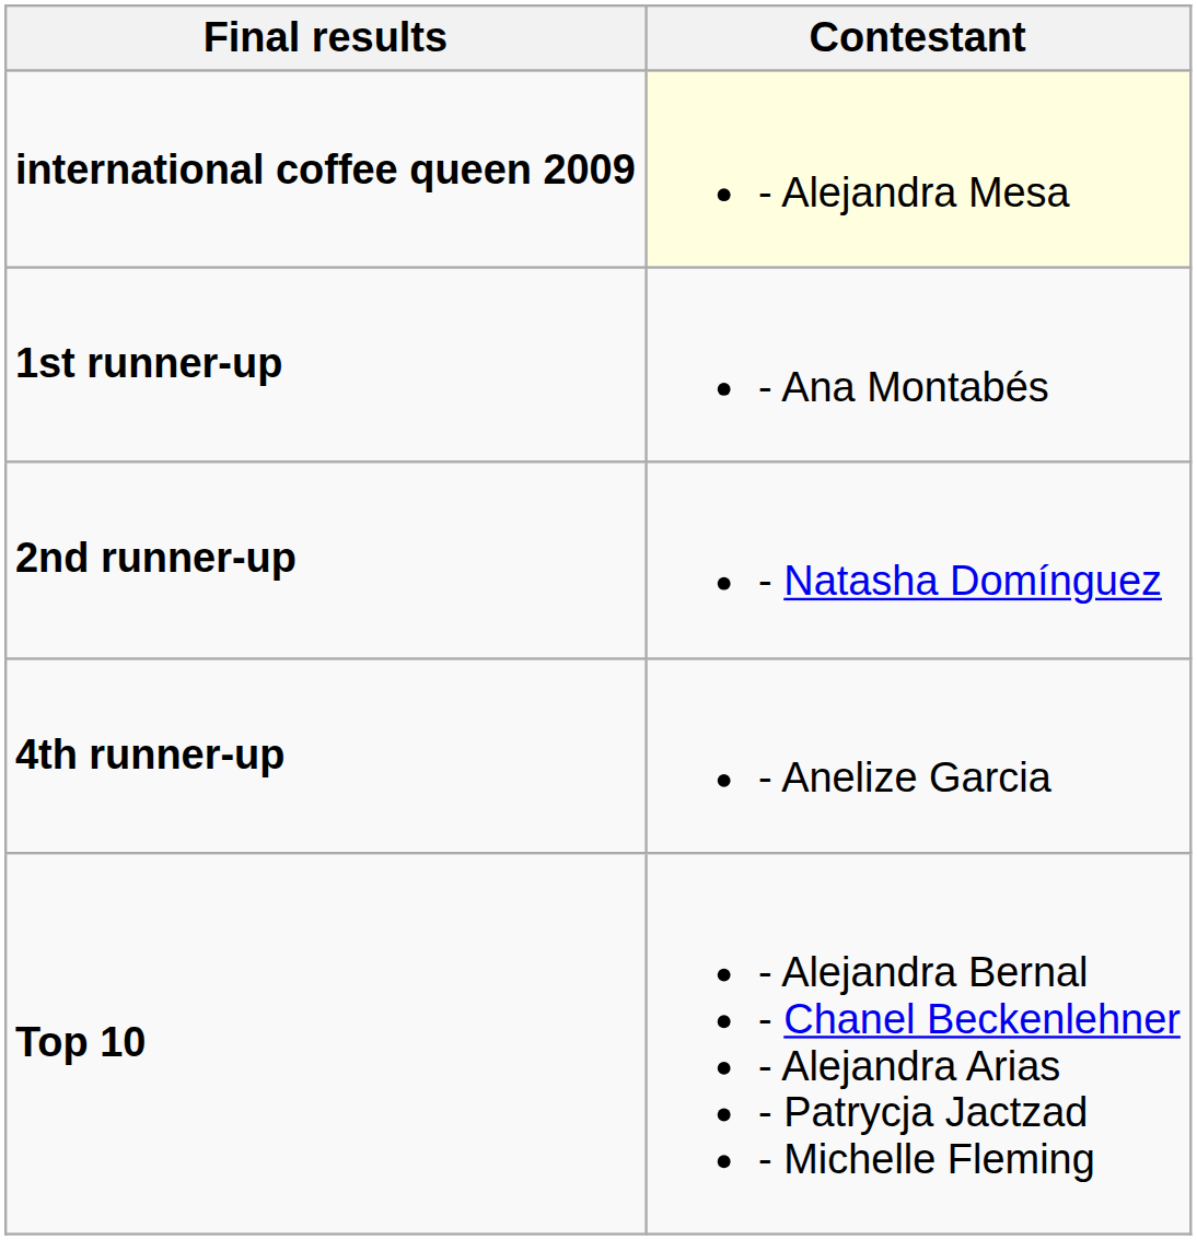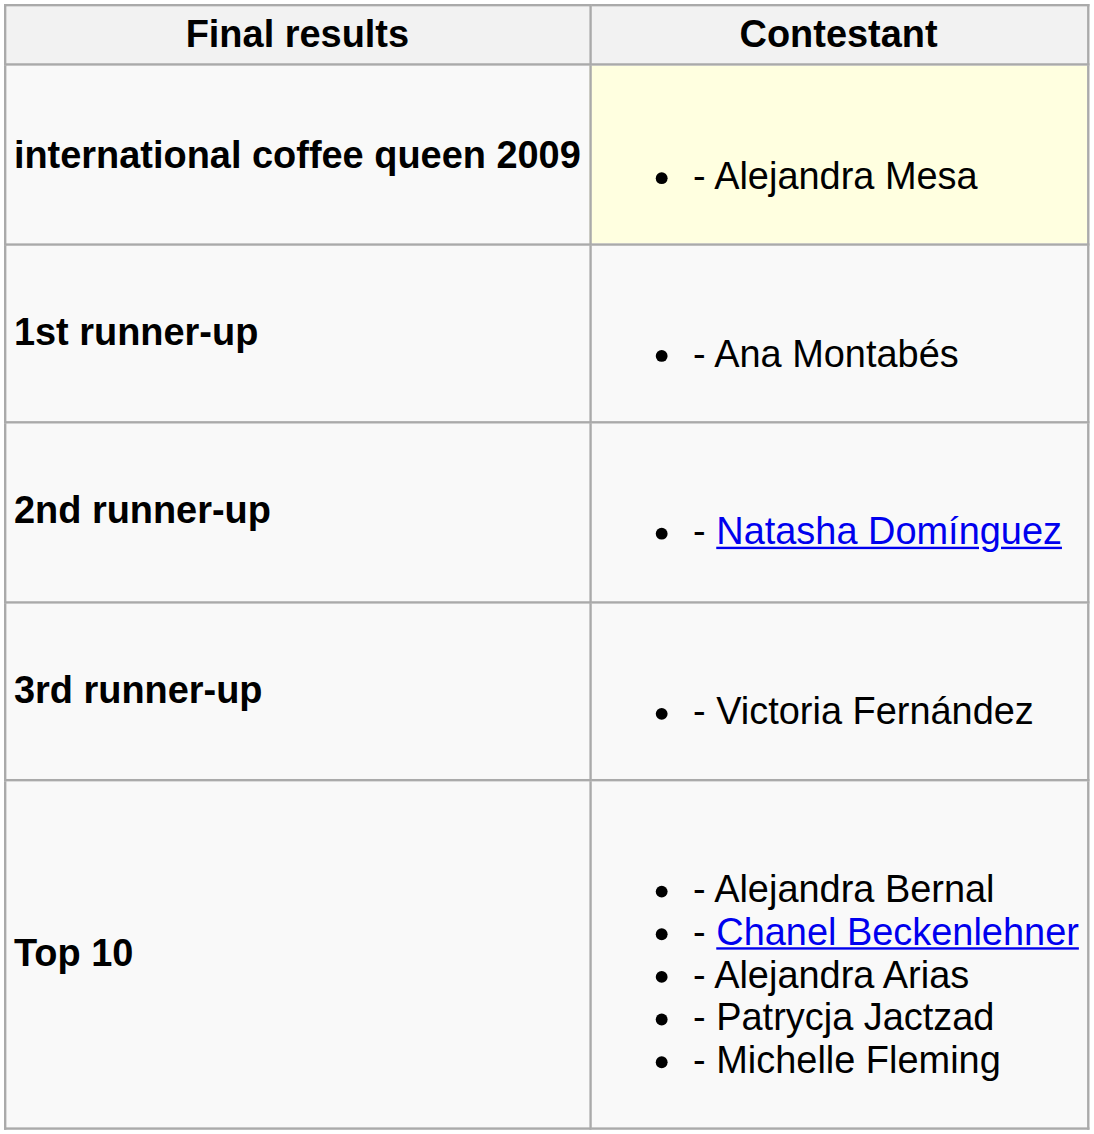 <table class="wikitable">
 <tr>
 <th>Final results</th>
 <th>Contestant</th>
 </tr>
 <tr>
 <td><strong>international coffee queen 2009</strong></td>
 <td style="background: lightyellow;"><br><ul><li><strong></strong> - Alejandra Mesa</li></ul></td>
 </tr>
 <tr>
 <td><strong>1st runner-up</strong></td>
 <td><br><ul><li><strong></strong> - Ana Montabés</li></ul></td>
 </tr>
 <tr>
 <td><strong>2nd runner-up</strong></td>
 <td><br><ul><li><strong></strong> - <a href='#'>Natasha Domínguez</a></li></ul></td>
 </tr>
 <tr>
-<td><strong>4th runner-up</strong></td>
-<td><br><ul><li><strong></strong> - Anelize Garcia</li></ul></td>
+<td><strong>3rd runner-up</strong></td>
+<td><br><ul><li><strong></strong> - Victoria Fernández</li></ul></td>
 </tr>
 <tr>
 <td><strong>Top 10</strong></td>
 <td><br><ul><li><strong></strong> - Alejandra Bernal</li><li><strong></strong> - <a href='#'>Chanel Beckenlehner</a></li><li><strong></strong> - Alejandra Arias</li><li><strong></strong> - Patrycja Jactzad</li><li><strong></strong> - Michelle Fleming</li></ul></td>
 </tr>
 </table>
